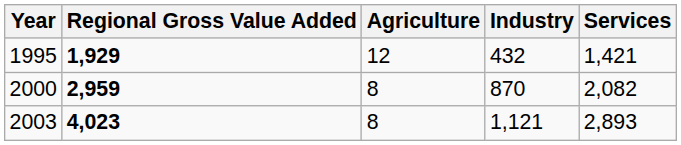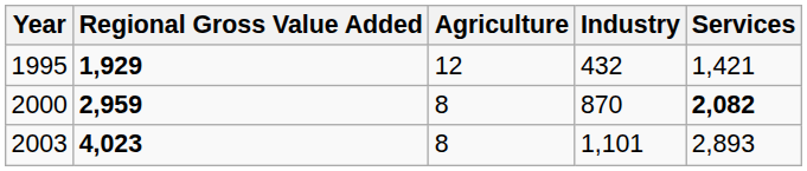 <table class="wikitable">
 <tr>
 <th>Year</th>
 <th>Regional Gross Value Added</th>
 <th>Agriculture</th>
 <th>Industry</th>
 <th>Services</th>
 </tr>
 <tr>
 <td>1995</td>
 <td><strong>1,929</strong></td>
 <td>12</td>
 <td>432</td>
 <td>1,421</td>
 </tr>
 <tr>
 <td>2000</td>
 <td><strong>2,959</strong></td>
 <td>8</td>
 <td>870</td>
-<td>2,082</td>
+<td><strong>2,082</strong></td>
 </tr>
 <tr>
 <td>2003</td>
 <td><strong>4,023</strong></td>
 <td>8</td>
-<td>1,121</td>
+<td>1,101</td>
 <td>2,893</td>
 </tr>
 </table>
